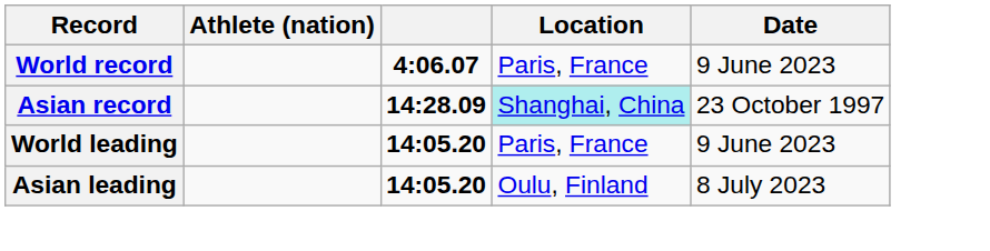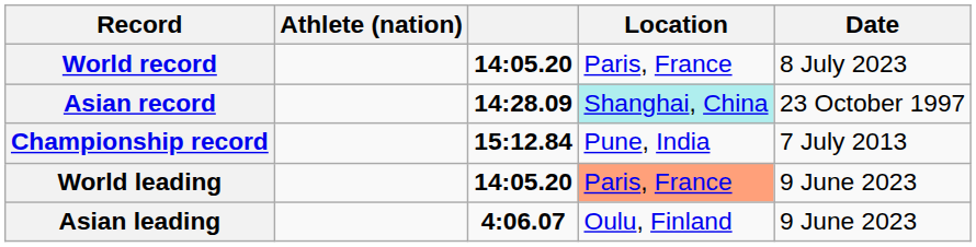 <table class="wikitable">
 <tr>
 <th scope="col">Record</th>
 <th scope="col">Athlete (nation)</th>
 <th scope="col"></th>
 <th scope="col">Location</th>
 <th scope="col">Date</th>
 </tr>
 <tr>
 <th scope="row"><a href='#'>World record</a></th>
 <td></td>
-<td align="center"><strong>4:06.07</strong></td>
+<td align="center"><strong>14:05.20</strong></td>
 <td><a href='#'>Paris</a>, <a href='#'>France</a></td>
-<td>9 June 2023</td>
+<td>8 July 2023</td>
 </tr>
 <tr>
 <th scope="row"><a href='#'>Asian record</a></th>
 <td></td>
 <td align="center"><strong>14:28.09</strong></td>
 <td style="background: paleturquoise;"><a href='#'>Shanghai</a>, <a href='#'>China</a></td>
 <td>23 October 1997</td>
 </tr>
 <tr>
+<th><a href='#'>Championship record</a></th>
+<td></td>
+<td align="center"><strong>15:12.84</strong></td>
+<td><a href='#'>Pune</a>, <a href='#'>India</a></td>
+<td>7 July 2013</td>
+</tr>
+<tr>
 <th scope="row">World leading</th>
 <td></td>
 <td align="center"><strong>14:05.20</strong></td>
-<td><a href='#'>Paris</a>, <a href='#'>France</a></td>
+<td style="background: lightsalmon;"><a href='#'>Paris</a>, <a href='#'>France</a></td>
 <td>9 June 2023</td>
 </tr>
 <tr>
 <th scope="row">Asian leading</th>
 <td></td>
-<td align="center"><strong>14:05.20</strong></td>
+<td align="center"><strong>4:06.07</strong></td>
 <td><a href='#'>Oulu</a>, <a href='#'>Finland</a></td>
-<td>8 July 2023</td>
+<td>9 June 2023</td>
 </tr>
 </table>
